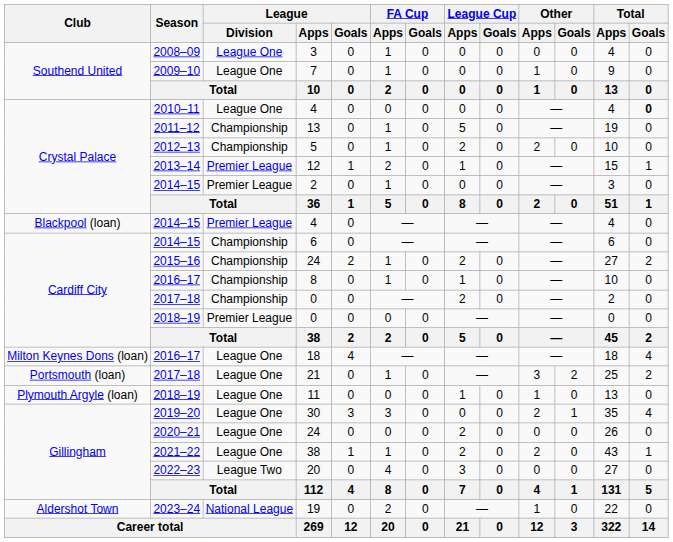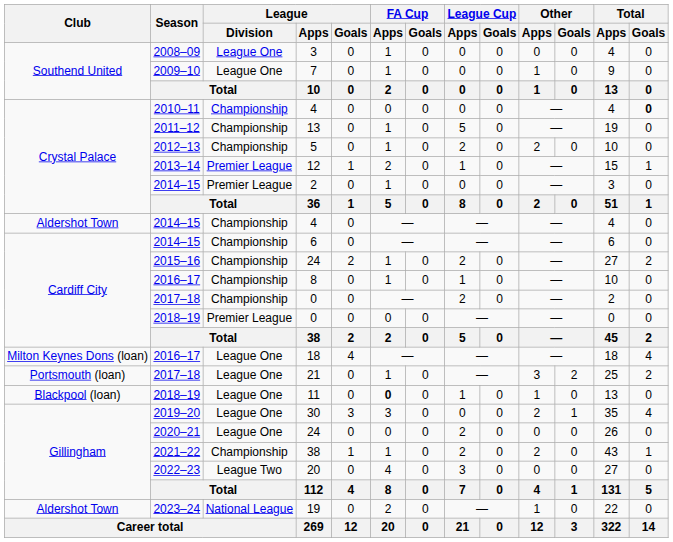 <table class=wikitable style=text-align:center>
 <tr>
 <th rowspan=2>Club</th>
 <th rowspan=2>Season</th>
 <th colspan=3>League</th>
 <th colspan=2><a href='#'>FA Cup</a></th>
 <th colspan=2><a href='#'>League Cup</a></th>
 <th colspan=2>Other</th>
 <th colspan=2>Total</th>
 </tr>
 <tr>
 <th>Division</th>
 <th>Apps</th>
 <th>Goals</th>
 <th>Apps</th>
 <th>Goals</th>
 <th>Apps</th>
 <th>Goals</th>
 <th>Apps</th>
 <th>Goals</th>
 <th>Apps</th>
 <th>Goals</th>
 </tr>
 <tr>
 <td rowspan=3><a href='#'>Southend United</a></td>
 <td><a href='#'>2008–09</a></td>
 <td><a href='#'>League One</a></td>
 <td>3</td>
 <td>0</td>
 <td>1</td>
 <td>0</td>
 <td>0</td>
 <td>0</td>
 <td>0</td>
 <td>0</td>
 <td>4</td>
 <td>0</td>
 </tr>
 <tr>
 <td><a href='#'>2009–10</a></td>
 <td>League One</td>
 <td>7</td>
 <td>0</td>
 <td>1</td>
 <td>0</td>
 <td>0</td>
 <td>0</td>
 <td>1</td>
 <td>0</td>
 <td>9</td>
 <td>0</td>
 </tr>
 <tr>
 <th colspan=2>Total</th>
 <th>10</th>
 <th>0</th>
 <th>2</th>
 <th>0</th>
 <th>0</th>
 <th>0</th>
 <th>1</th>
 <th>0</th>
 <th>13</th>
 <th>0</th>
 </tr>
 <tr>
 <td rowspan=6><a href='#'>Crystal Palace</a></td>
 <td><a href='#'>2010–11</a></td>
-<td>League One</td>
+<td><a href='#'>Championship</a></td>
 <td>4</td>
 <td>0</td>
 <td>0</td>
 <td>0</td>
 <td>0</td>
 <td>0</td>
 <td colspan=2>—</td>
 <td>4</td>
 <td><strong>0</strong></td>
 </tr>
 <tr>
 <td><a href='#'>2011–12</a></td>
 <td>Championship</td>
 <td>13</td>
 <td>0</td>
 <td>1</td>
 <td>0</td>
 <td>5</td>
 <td>0</td>
 <td colspan=2>—</td>
 <td>19</td>
 <td>0</td>
 </tr>
 <tr>
 <td><a href='#'>2012–13</a></td>
 <td>Championship</td>
 <td>5</td>
 <td>0</td>
 <td>1</td>
 <td>0</td>
 <td>2</td>
 <td>0</td>
 <td>2</td>
 <td>0</td>
 <td>10</td>
 <td>0</td>
 </tr>
 <tr>
 <td><a href='#'>2013–14</a></td>
 <td><a href='#'>Premier League</a></td>
 <td>12</td>
 <td>1</td>
 <td>2</td>
 <td>0</td>
 <td>1</td>
 <td>0</td>
 <td colspan=2>—</td>
 <td>15</td>
 <td>1</td>
 </tr>
 <tr>
 <td><a href='#'>2014–15</a></td>
 <td>Premier League</td>
 <td>2</td>
 <td>0</td>
 <td>1</td>
 <td>0</td>
 <td>0</td>
 <td>0</td>
 <td colspan=2>—</td>
 <td>3</td>
 <td>0</td>
 </tr>
 <tr>
 <th colspan=2>Total</th>
 <th>36</th>
 <th>1</th>
 <th>5</th>
 <th>0</th>
 <th>8</th>
 <th>0</th>
 <th>2</th>
 <th>0</th>
 <th>51</th>
 <th>1</th>
 </tr>
 <tr>
-<td><a href='#'>Blackpool</a> (loan)</td>
+<td><a href='#'>Aldershot Town</a></td>
 <td><a href='#'>2014–15</a></td>
-<td><a href='#'>Premier League</a></td>
+<td>Championship</td>
 <td>4</td>
 <td>0</td>
 <td colspan=2>—</td>
 <td colspan=2>—</td>
 <td colspan=2>—</td>
 <td>4</td>
 <td>0</td>
 </tr>
 <tr>
 <td rowspan=6><a href='#'>Cardiff City</a></td>
 <td><a href='#'>2014–15</a></td>
 <td>Championship</td>
 <td>6</td>
 <td>0</td>
 <td colspan=2>—</td>
 <td colspan=2>—</td>
 <td colspan=2>—</td>
 <td>6</td>
 <td>0</td>
 </tr>
 <tr>
 <td><a href='#'>2015–16</a></td>
 <td>Championship</td>
 <td>24</td>
 <td>2</td>
 <td>1</td>
 <td>0</td>
 <td>2</td>
 <td>0</td>
 <td colspan=2>—</td>
 <td>27</td>
 <td>2</td>
 </tr>
 <tr>
 <td><a href='#'>2016–17</a></td>
 <td>Championship</td>
 <td>8</td>
 <td>0</td>
 <td>1</td>
 <td>0</td>
 <td>1</td>
 <td>0</td>
 <td colspan="2">—</td>
 <td>10</td>
 <td>0</td>
 </tr>
 <tr>
 <td><a href='#'>2017–18</a></td>
 <td>Championship</td>
 <td>0</td>
 <td>0</td>
 <td colspan=2>—</td>
 <td>2</td>
 <td>0</td>
 <td colspan=2>—</td>
 <td>2</td>
 <td>0</td>
 </tr>
 <tr>
 <td><a href='#'>2018–19</a></td>
 <td>Premier League</td>
 <td>0</td>
 <td>0</td>
 <td>0</td>
 <td>0</td>
 <td colspan=2>—</td>
 <td colspan=2>—</td>
 <td>0</td>
 <td>0</td>
 </tr>
 <tr>
 <th colspan=2>Total</th>
 <th>38</th>
 <th>2</th>
 <th>2</th>
 <th>0</th>
 <th>5</th>
 <th>0</th>
 <th colspan=2>—</th>
 <th>45</th>
 <th>2</th>
 </tr>
 <tr>
 <td><a href='#'>Milton Keynes Dons</a> (loan)</td>
 <td><a href='#'>2016–17</a></td>
 <td>League One</td>
 <td>18</td>
 <td>4</td>
 <td colspan=2>—</td>
 <td colspan=2>—</td>
 <td colspan=2>—</td>
 <td>18</td>
 <td>4</td>
 </tr>
 <tr>
 <td><a href='#'>Portsmouth</a> (loan)</td>
 <td><a href='#'>2017–18</a></td>
 <td>League One</td>
 <td>21</td>
 <td>0</td>
 <td>1</td>
 <td>0</td>
 <td colspan=2>—</td>
 <td>3</td>
 <td>2</td>
 <td>25</td>
 <td>2</td>
 </tr>
 <tr>
-<td><a href='#'>Plymouth Argyle</a> (loan)</td>
+<td><a href='#'>Blackpool</a> (loan)</td>
 <td><a href='#'>2018–19</a></td>
 <td>League One</td>
 <td>11</td>
 <td>0</td>
-<td>0</td>
+<td><strong>0</strong></td>
 <td>0</td>
 <td>1</td>
 <td>0</td>
 <td>1</td>
 <td>0</td>
 <td>13</td>
 <td>0</td>
 </tr>
 <tr>
 <td rowspan="5"><a href='#'>Gillingham</a></td>
 <td><a href='#'>2019–20</a></td>
 <td>League One</td>
 <td>30</td>
 <td>3</td>
 <td>3</td>
 <td>0</td>
 <td>0</td>
 <td>0</td>
 <td>2</td>
 <td>1</td>
 <td>35</td>
 <td>4</td>
 </tr>
 <tr>
 <td><a href='#'>2020–21</a></td>
 <td>League One</td>
 <td>24</td>
 <td>0</td>
 <td>0</td>
 <td>0</td>
 <td>2</td>
 <td>0</td>
 <td>0</td>
 <td>0</td>
 <td>26</td>
 <td>0</td>
 </tr>
 <tr>
 <td><a href='#'>2021–22</a></td>
-<td>League One</td>
+<td>Championship</td>
 <td>38</td>
 <td>1</td>
 <td>1</td>
 <td>0</td>
 <td>2</td>
 <td>0</td>
 <td>2</td>
 <td>0</td>
 <td>43</td>
 <td>1</td>
 </tr>
 <tr>
 <td><a href='#'>2022–23</a></td>
 <td>League Two</td>
 <td>20</td>
 <td>0</td>
 <td>4</td>
 <td>0</td>
 <td>3</td>
 <td>0</td>
 <td>0</td>
 <td>0</td>
 <td>27</td>
 <td>0</td>
 </tr>
 <tr>
 <th colspan="2">Total</th>
 <th>112</th>
 <th>4</th>
 <th>8</th>
 <th>0</th>
 <th>7</th>
 <th>0</th>
 <th>4</th>
 <th>1</th>
 <th>131</th>
 <th>5</th>
 </tr>
 <tr>
 <td><a href='#'>Aldershot Town</a></td>
 <td><a href='#'>2023–24</a></td>
 <td><a href='#'>National League</a></td>
 <td>19</td>
 <td>0</td>
 <td>2</td>
 <td>0</td>
 <td colspan="2">—</td>
 <td>1</td>
 <td>0</td>
 <td>22</td>
 <td>0</td>
 </tr>
 <tr>
 <th colspan="3">Career total</th>
 <th>269</th>
 <th>12</th>
 <th>20</th>
 <th>0</th>
 <th>21</th>
 <th>0</th>
 <th>12</th>
 <th>3</th>
 <th>322</th>
 <th>14</th>
 </tr>
 </table>
